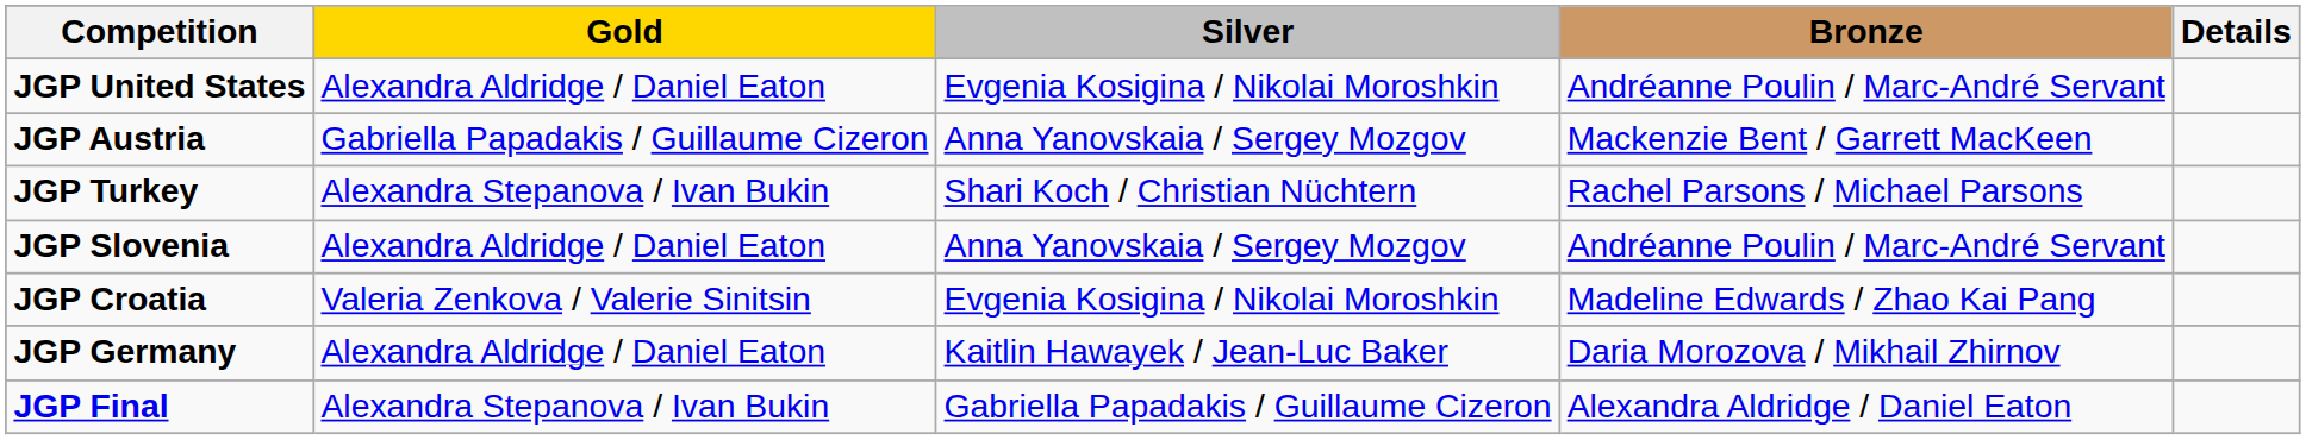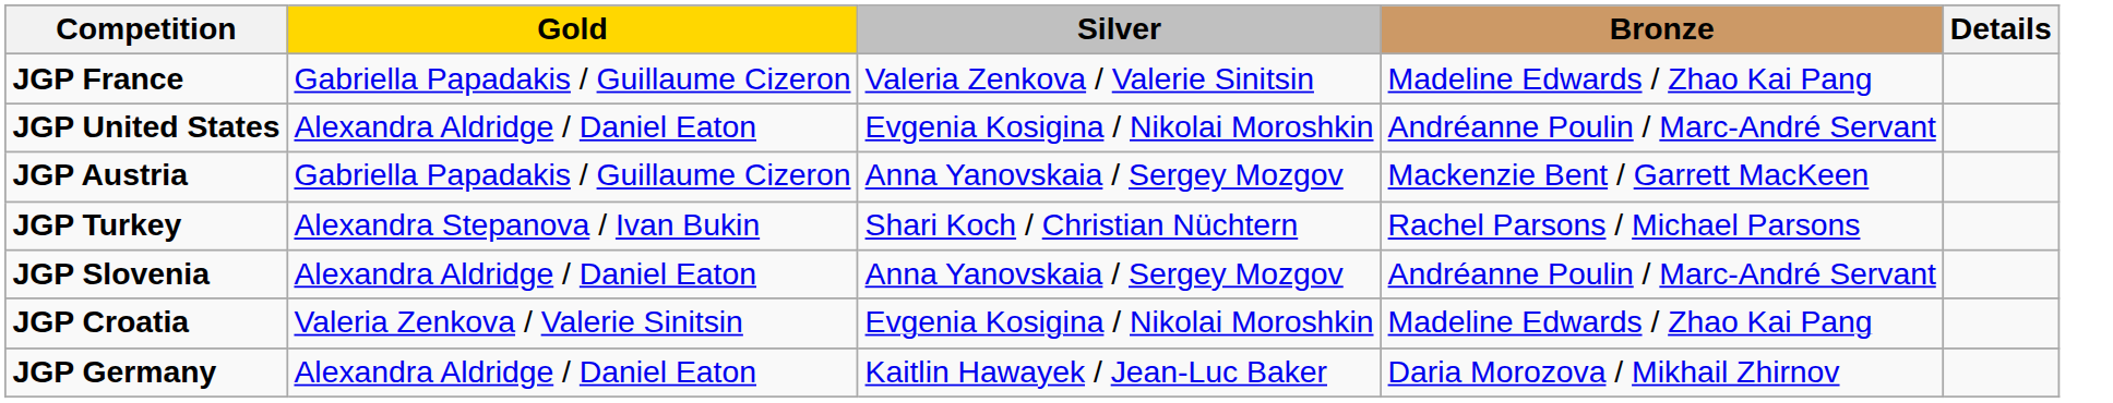 <table class="wikitable">
 <tr>
 <th>Competition</th>
 <td align=center bgcolor=gold><strong>Gold</strong></td>
 <td align=center bgcolor=silver><strong>Silver</strong></td>
 <td align=center bgcolor=cc9966><strong>Bronze</strong></td>
 <th>Details</th>
+</tr>
+<tr>
+<td><strong>JGP France</strong></td>
+<td> <a href='#'>Gabriella Papadakis</a> / <a href='#'>Guillaume Cizeron</a></td>
+<td> <a href='#'>Valeria Zenkova</a> / <a href='#'>Valerie Sinitsin</a></td>
+<td> <a href='#'>Madeline Edwards</a> / <a href='#'>Zhao Kai Pang</a></td>
+<td></td>
 </tr>
 <tr>
 <td><strong>JGP United States</strong></td>
 <td> <a href='#'>Alexandra Aldridge</a> / <a href='#'>Daniel Eaton</a></td>
 <td> <a href='#'>Evgenia Kosigina</a> / <a href='#'>Nikolai Moroshkin</a></td>
 <td> <a href='#'>Andréanne Poulin</a> / <a href='#'>Marc-André Servant</a></td>
 <td></td>
 </tr>
 <tr>
 <td><strong>JGP Austria</strong></td>
 <td> <a href='#'>Gabriella Papadakis</a> / <a href='#'>Guillaume Cizeron</a></td>
 <td> <a href='#'>Anna Yanovskaia</a> / <a href='#'>Sergey Mozgov</a></td>
 <td> <a href='#'>Mackenzie Bent</a> / <a href='#'>Garrett MacKeen</a></td>
 <td></td>
 </tr>
 <tr>
 <td><strong>JGP Turkey</strong></td>
 <td> <a href='#'>Alexandra Stepanova</a> / <a href='#'>Ivan Bukin</a></td>
 <td> <a href='#'>Shari Koch</a> / <a href='#'>Christian Nüchtern</a></td>
 <td> <a href='#'>Rachel Parsons</a> / <a href='#'>Michael Parsons</a></td>
 <td></td>
 </tr>
 <tr>
 <td><strong>JGP Slovenia</strong></td>
 <td> <a href='#'>Alexandra Aldridge</a> / <a href='#'>Daniel Eaton</a></td>
 <td> <a href='#'>Anna Yanovskaia</a> / <a href='#'>Sergey Mozgov</a></td>
 <td> <a href='#'>Andréanne Poulin</a> / <a href='#'>Marc-André Servant</a></td>
 <td></td>
 </tr>
 <tr>
 <td><strong>JGP Croatia</strong></td>
 <td> <a href='#'>Valeria Zenkova</a> / <a href='#'>Valerie Sinitsin</a></td>
 <td> <a href='#'>Evgenia Kosigina</a> / <a href='#'>Nikolai Moroshkin</a></td>
 <td> <a href='#'>Madeline Edwards</a> / <a href='#'>Zhao Kai Pang</a></td>
 <td></td>
 </tr>
 <tr>
 <td><strong>JGP Germany</strong></td>
 <td> <a href='#'>Alexandra Aldridge</a> / <a href='#'>Daniel Eaton</a></td>
 <td> <a href='#'>Kaitlin Hawayek</a> / <a href='#'>Jean-Luc Baker</a></td>
 <td> <a href='#'>Daria Morozova</a> / <a href='#'>Mikhail Zhirnov</a></td>
 <td></td>
 </tr>
-<tr>
-<td><strong><a href='#'>JGP Final</a></strong></td>
-<td> <a href='#'>Alexandra Stepanova</a> / <a href='#'>Ivan Bukin</a></td>
-<td> <a href='#'>Gabriella Papadakis</a> / <a href='#'>Guillaume Cizeron</a></td>
-<td> <a href='#'>Alexandra Aldridge</a> / <a href='#'>Daniel Eaton</a></td>
-<td></td>
-</tr>
 </table>
